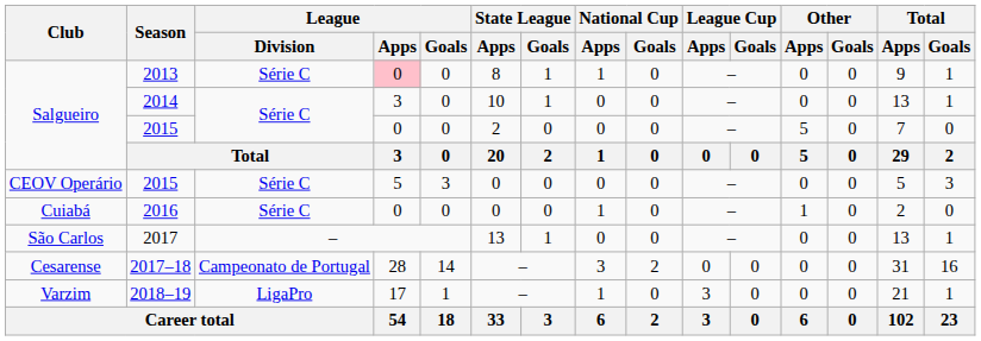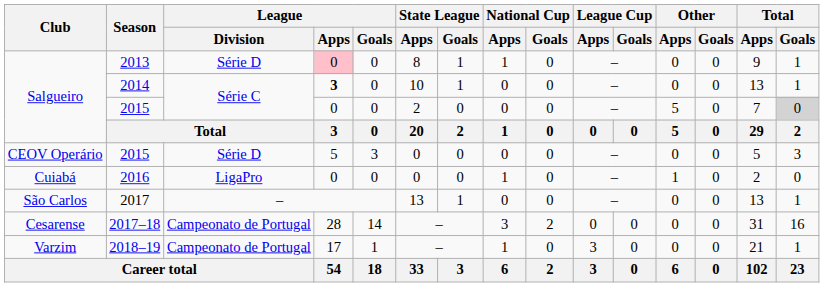 <table class="wikitable" style="text-align: center">
 <tr>
 <th rowspan="2">Club</th>
 <th rowspan="2">Season</th>
 <th colspan="3">League</th>
 <th colspan="2">State League</th>
 <th colspan="2">National Cup</th>
 <th colspan="2">League Cup</th>
 <th colspan="2">Other</th>
 <th colspan="2">Total</th>
 </tr>
 <tr>
 <th>Division</th>
 <th>Apps</th>
 <th>Goals</th>
 <th>Apps</th>
 <th>Goals</th>
 <th>Apps</th>
 <th>Goals</th>
 <th>Apps</th>
 <th>Goals</th>
 <th>Apps</th>
 <th>Goals</th>
 <th>Apps</th>
 <th>Goals</th>
 </tr>
 <tr>
 <td rowspan="4"><a href='#'>Salgueiro</a></td>
 <td><a href='#'>2013</a></td>
-<td><a href='#'>Série C</a></td>
+<td><a href='#'>Série D</a></td>
 <td style="background: pink;">0</td>
 <td>0</td>
 <td>8</td>
 <td>1</td>
 <td>1</td>
 <td>0</td>
 <td colspan="2">–</td>
 <td>0</td>
 <td>0</td>
 <td>9</td>
 <td>1</td>
 </tr>
 <tr>
 <td><a href='#'>2014</a></td>
 <td rowspan="2"><a href='#'>Série C</a></td>
-<td>3</td>
+<td><strong>3</strong></td>
 <td>0</td>
 <td>10</td>
 <td>1</td>
 <td>0</td>
 <td>0</td>
 <td colspan="2">–</td>
 <td>0</td>
 <td>0</td>
 <td>13</td>
 <td>1</td>
 </tr>
 <tr>
 <td><a href='#'>2015</a></td>
 <td>0</td>
 <td>0</td>
 <td>2</td>
 <td>0</td>
 <td>0</td>
 <td>0</td>
 <td colspan="2">–</td>
 <td>5</td>
 <td>0</td>
 <td>7</td>
-<td>0</td>
+<td style="background: lightgrey;">0</td>
 </tr>
 <tr>
 <th colspan="2"><strong>Total</strong></th>
 <th>3</th>
 <th>0</th>
 <th>20</th>
 <th>2</th>
 <th>1</th>
 <th>0</th>
 <th>0</th>
 <th>0</th>
 <th>5</th>
 <th>0</th>
 <th>29</th>
 <th>2</th>
 </tr>
 <tr>
 <td><a href='#'>CEOV Operário</a></td>
 <td><a href='#'>2015</a></td>
-<td><a href='#'>Série C</a></td>
+<td><a href='#'>Série D</a></td>
 <td>5</td>
 <td>3</td>
 <td>0</td>
 <td>0</td>
 <td>0</td>
 <td>0</td>
 <td colspan="2">–</td>
 <td>0</td>
 <td>0</td>
 <td>5</td>
 <td>3</td>
 </tr>
 <tr>
 <td><a href='#'>Cuiabá</a></td>
 <td><a href='#'>2016</a></td>
-<td><a href='#'>Série C</a></td>
+<td><a href='#'>LigaPro</a></td>
 <td>0</td>
 <td>0</td>
 <td>0</td>
 <td>0</td>
 <td>1</td>
 <td>0</td>
 <td colspan="2">–</td>
 <td>1</td>
 <td>0</td>
 <td>2</td>
 <td>0</td>
 </tr>
 <tr>
 <td><a href='#'>São Carlos</a></td>
 <td>2017</td>
 <td colspan="3">–</td>
 <td>13</td>
 <td>1</td>
 <td>0</td>
 <td>0</td>
 <td colspan="2">–</td>
 <td>0</td>
 <td>0</td>
 <td>13</td>
 <td>1</td>
 </tr>
 <tr>
 <td><a href='#'>Cesarense</a></td>
 <td><a href='#'>2017–18</a></td>
 <td><a href='#'>Campeonato de Portugal</a></td>
 <td>28</td>
 <td>14</td>
 <td colspan="2">–</td>
 <td>3</td>
 <td>2</td>
 <td>0</td>
 <td>0</td>
 <td>0</td>
 <td>0</td>
 <td>31</td>
 <td>16</td>
 </tr>
 <tr>
 <td><a href='#'>Varzim</a></td>
 <td><a href='#'>2018–19</a></td>
-<td><a href='#'>LigaPro</a></td>
+<td><a href='#'>Campeonato de Portugal</a></td>
 <td>17</td>
 <td>1</td>
 <td colspan="2">–</td>
 <td>1</td>
 <td>0</td>
 <td>3</td>
 <td>0</td>
 <td>0</td>
 <td>0</td>
 <td>21</td>
 <td>1</td>
 </tr>
 <tr>
 <th colspan="3"><strong>Career total</strong></th>
 <th>54</th>
 <th>18</th>
 <th>33</th>
 <th>3</th>
 <th>6</th>
 <th>2</th>
 <th>3</th>
 <th>0</th>
 <th>6</th>
 <th>0</th>
 <th>102</th>
 <th>23</th>
 </tr>
 </table>
